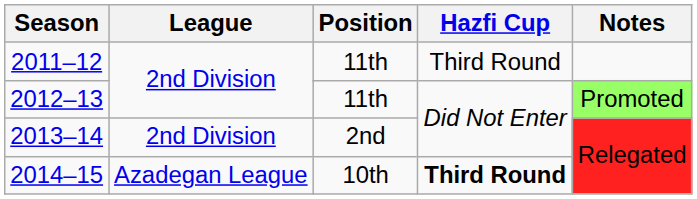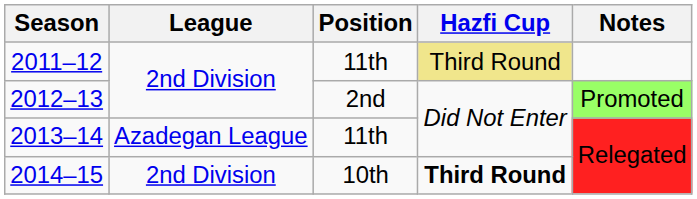 <table class="wikitable sortable" style="text-align:center; font-size:normal;">
 <tr style="background:#f0f6fa;">
 <th>Season</th>
 <th>League</th>
 <th>Position</th>
 <th><a href='#'>Hazfi Cup</a></th>
 <th>Notes</th>
 </tr>
 <tr>
 <td><a href='#'>2011–12</a></td>
 <td rowspan="2"><a href='#'>2nd Division</a></td>
 <td>11th</td>
-<td>Third Round</td>
+<td style="background: khaki;">Third Round</td>
 <td></td>
 </tr>
 <tr>
 <td><a href='#'>2012–13</a></td>
-<td>11th</td>
+<td>2nd</td>
 <td rowspan="2"><em>Did Not Enter</em></td>
 <td style="background:#9f6;">Promoted</td>
 </tr>
 <tr>
 <td><a href='#'>2013–14</a></td>
-<td><a href='#'>2nd Division</a></td>
-<td>2nd</td>
+<td><a href='#'>Azadegan League</a></td>
+<td>11th</td>
 <td rowspan="2" bgcolor="FF2020">Relegated</td>
 </tr>
 <tr>
 <td><a href='#'>2014–15</a></td>
-<td><a href='#'>Azadegan League</a></td>
+<td><a href='#'>2nd Division</a></td>
 <td>10th</td>
 <td><strong>Third Round</strong></td>
 </tr>
 </table>
